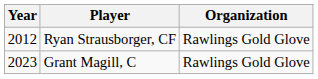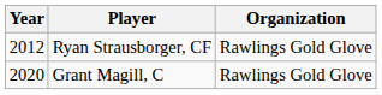 <table class="wikitable">
 <tr>
 <th>Year</th>
 <th>Player</th>
 <th>Organization</th>
 </tr>
 <tr>
 <td>2012</td>
 <td>Ryan Strausborger, CF</td>
 <td>Rawlings Gold Glove</td>
 </tr>
 <tr>
-<td>2023</td>
+<td>2020</td>
 <td>Grant Magill, C</td>
 <td>Rawlings Gold Glove</td>
 </tr>
 </table>
